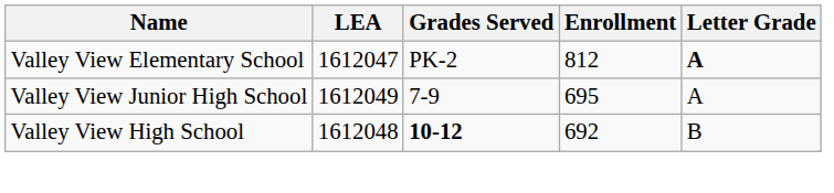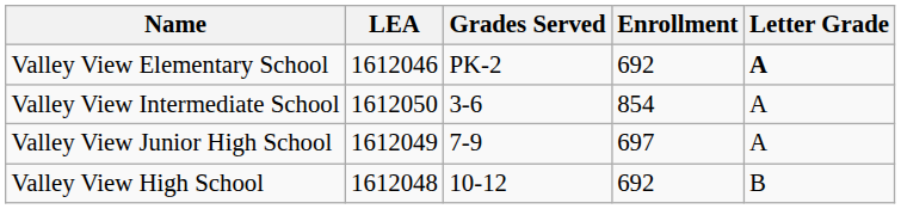 <table class="wikitable">
 <tr>
 <th>Name</th>
 <th>LEA</th>
 <th>Grades Served</th>
 <th>Enrollment</th>
 <th>Letter Grade</th>
 </tr>
 <tr>
 <td>Valley View Elementary School</td>
-<td>1612047</td>
+<td>1612046</td>
 <td>PK-2</td>
-<td>812</td>
+<td>692</td>
 <td><strong>A</strong></td>
+</tr>
+<tr>
+<td>Valley View Intermediate School</td>
+<td>1612050</td>
+<td>3-6</td>
+<td>854</td>
+<td>A</td>
 </tr>
 <tr>
 <td>Valley View Junior High School</td>
 <td>1612049</td>
 <td>7-9</td>
-<td>695</td>
+<td>697</td>
 <td>A</td>
 </tr>
 <tr>
 <td>Valley View High School</td>
 <td>1612048</td>
-<td><strong>10-12</strong></td>
+<td>10-12</td>
 <td>692</td>
 <td>B</td>
 </tr>
 </table>
